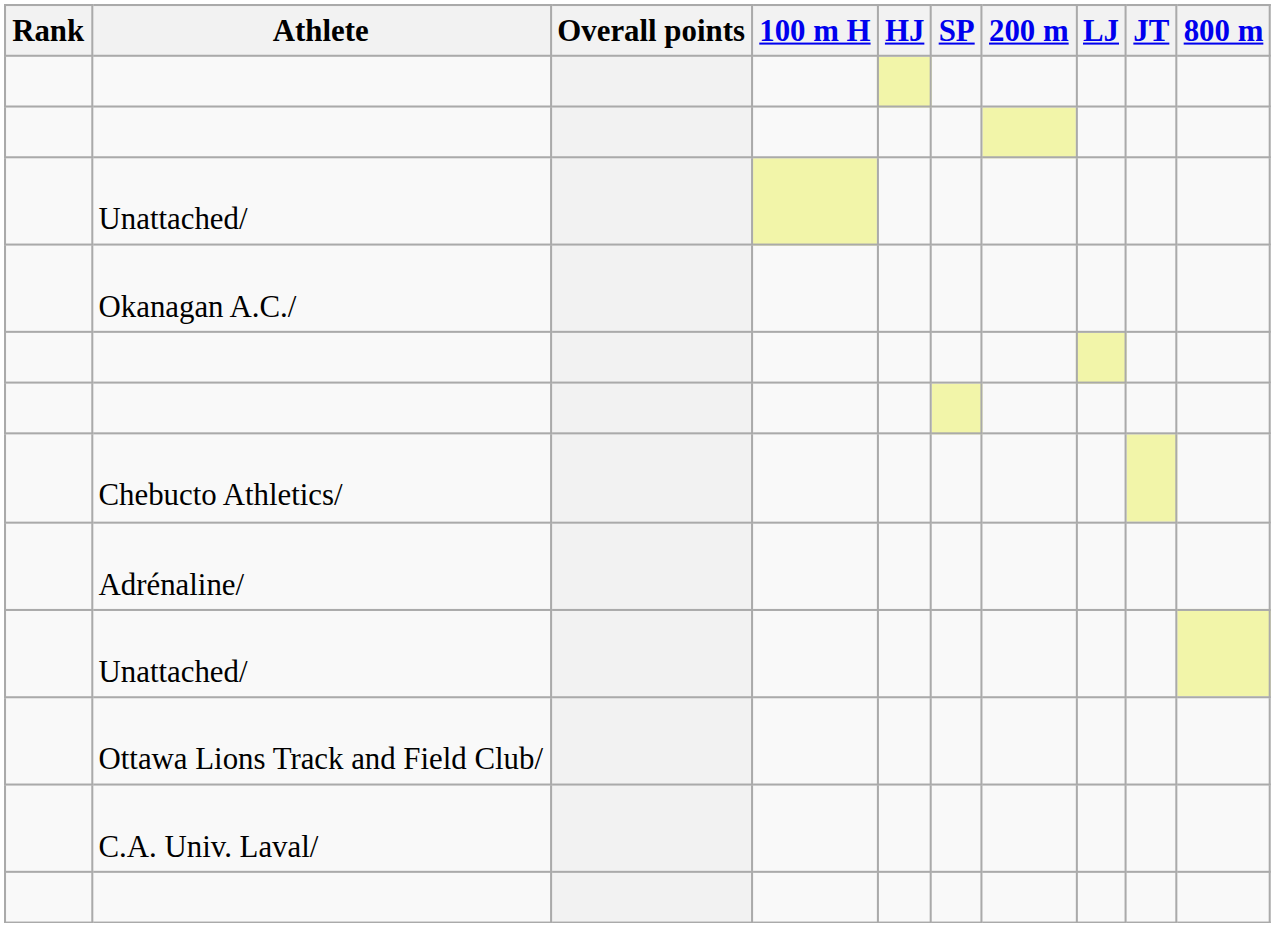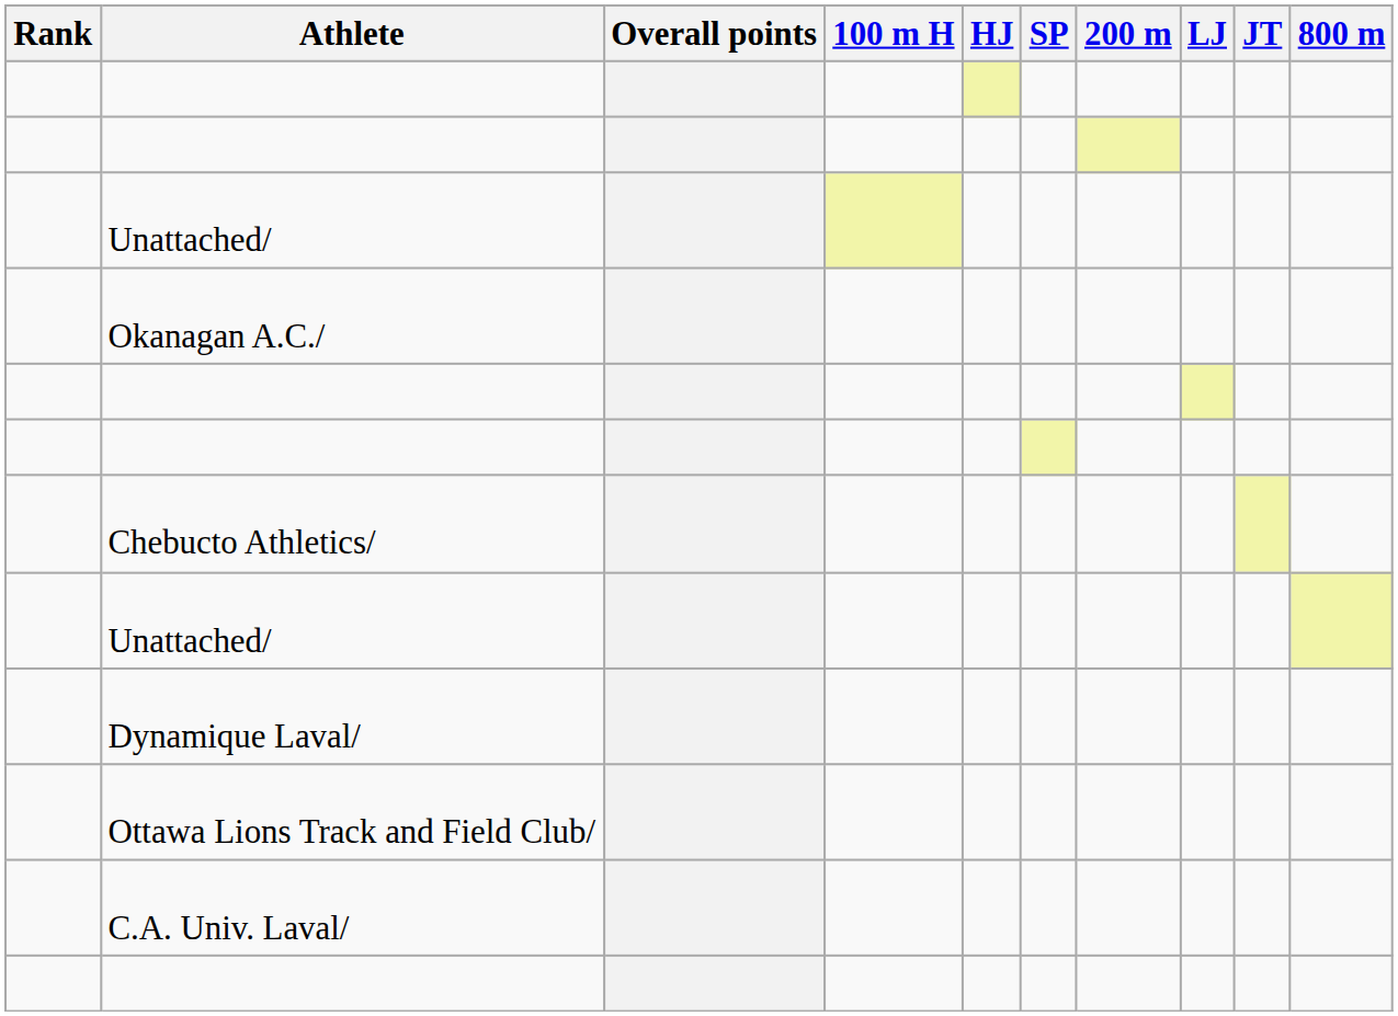 <table class="wikitable sortable" style="font-size:95%;">
 <tr>
 <th>Rank</th>
 <th>Athlete</th>
 <th>Overall points</th>
 <th><a href='#'>100 m H</a></th>
 <th><a href='#'>HJ</a></th>
 <th><a href='#'>SP</a></th>
 <th><a href='#'>200 m</a></th>
 <th><a href='#'>LJ</a></th>
 <th><a href='#'>JT</a></th>
 <th><a href='#'>800 m</a></th>
 </tr>
 <tr>
 <td align=center></td>
 <td align=left> <br></td>
 <th></th>
 <td></td>
 <td bgcolor=#F2F5A9></td>
 <td></td>
 <td></td>
 <td></td>
 <td></td>
 <td></td>
 </tr>
 <tr>
 <td align=center></td>
 <td align=left> <br></td>
 <th></th>
 <td></td>
 <td></td>
 <td></td>
 <td bgcolor=#F2F5A9></td>
 <td></td>
 <td></td>
 <td></td>
 </tr>
 <tr>
 <td align=center></td>
 <td align=left> <br>Unattached/</td>
 <th></th>
 <td bgcolor=#F2F5A9></td>
 <td></td>
 <td></td>
 <td></td>
 <td></td>
 <td></td>
 <td></td>
 </tr>
 <tr>
 <td align=center></td>
 <td align=left> <br>Okanagan A.C./</td>
 <th></th>
 <td></td>
 <td></td>
 <td></td>
 <td></td>
 <td></td>
 <td></td>
 <td></td>
 </tr>
 <tr>
 <td align=center></td>
 <td align=left> <br></td>
 <th></th>
 <td></td>
 <td></td>
 <td></td>
 <td></td>
 <td bgcolor=#F2F5A9></td>
 <td></td>
 <td></td>
 </tr>
 <tr>
 <td align=center></td>
 <td align=left> <br></td>
 <th></th>
 <td></td>
 <td></td>
 <td bgcolor=#F2F5A9></td>
 <td></td>
 <td></td>
 <td></td>
 <td></td>
 </tr>
 <tr>
 <td align=center></td>
 <td align=left> <br>Chebucto Athletics/</td>
 <th></th>
 <td></td>
 <td></td>
 <td></td>
 <td></td>
 <td></td>
 <td bgcolor=#F2F5A9></td>
 <td></td>
 </tr>
 <tr>
 <td align=center></td>
-<td align=left> <br>Adrénaline/</td>
-<th></th>
-<td></td>
-<td></td>
-<td></td>
-<td></td>
-<td></td>
-<td></td>
-<td></td>
-</tr>
-<tr>
-<td align=center></td>
 <td align=left> <br>Unattached/</td>
 <th></th>
 <td></td>
 <td></td>
 <td></td>
 <td></td>
 <td></td>
 <td></td>
 <td bgcolor=#F2F5A9></td>
+</tr>
+<tr>
+<td align=center></td>
+<td align=left> <br>Dynamique Laval/</td>
+<th></th>
+<td></td>
+<td></td>
+<td></td>
+<td></td>
+<td></td>
+<td></td>
+<td></td>
 </tr>
 <tr>
 <td align=center></td>
 <td align=left> <br>Ottawa Lions Track and Field Club/</td>
 <th></th>
 <td></td>
 <td></td>
 <td></td>
 <td></td>
 <td></td>
 <td></td>
 <td></td>
 </tr>
 <tr>
 <td align=center></td>
 <td align=left> <br>C.A. Univ. Laval/</td>
 <th></th>
 <td></td>
 <td></td>
 <td></td>
 <td></td>
 <td></td>
 <td></td>
 <td></td>
 </tr>
 <tr>
 <td align=center></td>
 <td align=left> <br></td>
 <th></th>
 <td></td>
 <td></td>
 <td></td>
 <td></td>
 <td></td>
 <td></td>
 <td></td>
 </tr>
 </table>
